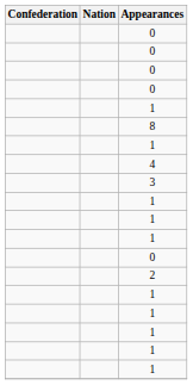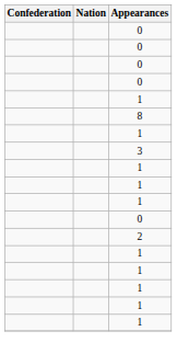 <table class="wikitable" style="font-size: 90%;">
 <tr>
 <th>Confederation</th>
 <th>Nation</th>
 <th>Appearances</th>
 </tr>
 <tr>
 <td align=center></td>
 <td> </td>
 <td align=center>0</td>
 </tr>
 <tr>
 <td align=center></td>
 <td> </td>
 <td align=center>0</td>
 </tr>
 <tr>
 <td align=center></td>
 <td></td>
 <td align=center>0</td>
 </tr>
 <tr>
 <td align=center></td>
 <td></td>
 <td align=center>0</td>
 </tr>
 <tr>
 <td align=center></td>
 <td></td>
 <td align=center>1</td>
 </tr>
 <tr>
 <td align=center></td>
 <td></td>
 <td align=center>8</td>
 </tr>
 <tr>
 <td align=center></td>
 <td></td>
 <td align=center>1</td>
-</tr>
-<tr>
-<td align=center></td>
-<td></td>
-<td align=center>4</td>
 </tr>
 <tr>
 <td align=center></td>
 <td></td>
 <td align=center>3</td>
 </tr>
 <tr>
 <td align=center></td>
 <td></td>
 <td align=center>1</td>
 </tr>
 <tr>
 <td align=center></td>
 <td></td>
 <td align=center>1</td>
 </tr>
 <tr>
 <td align=center></td>
 <td></td>
 <td align=center>1</td>
 </tr>
 <tr>
 <td align=center></td>
 <td></td>
 <td align=center>0</td>
 </tr>
 <tr>
 <td align=center></td>
 <td></td>
 <td align=center>2</td>
 </tr>
 <tr>
 <td align=center></td>
 <td></td>
 <td align=center>1</td>
 </tr>
 <tr>
 <td align=center></td>
 <td></td>
 <td align=center>1</td>
 </tr>
 <tr>
 <td align=center></td>
 <td></td>
 <td align=center>1</td>
 </tr>
 <tr>
 <td align=center></td>
 <td></td>
 <td align=center>1</td>
 </tr>
 <tr>
 <td align=center></td>
 <td></td>
 <td align=center>1</td>
 </tr>
 <tr>
 </tr>
 </table>
